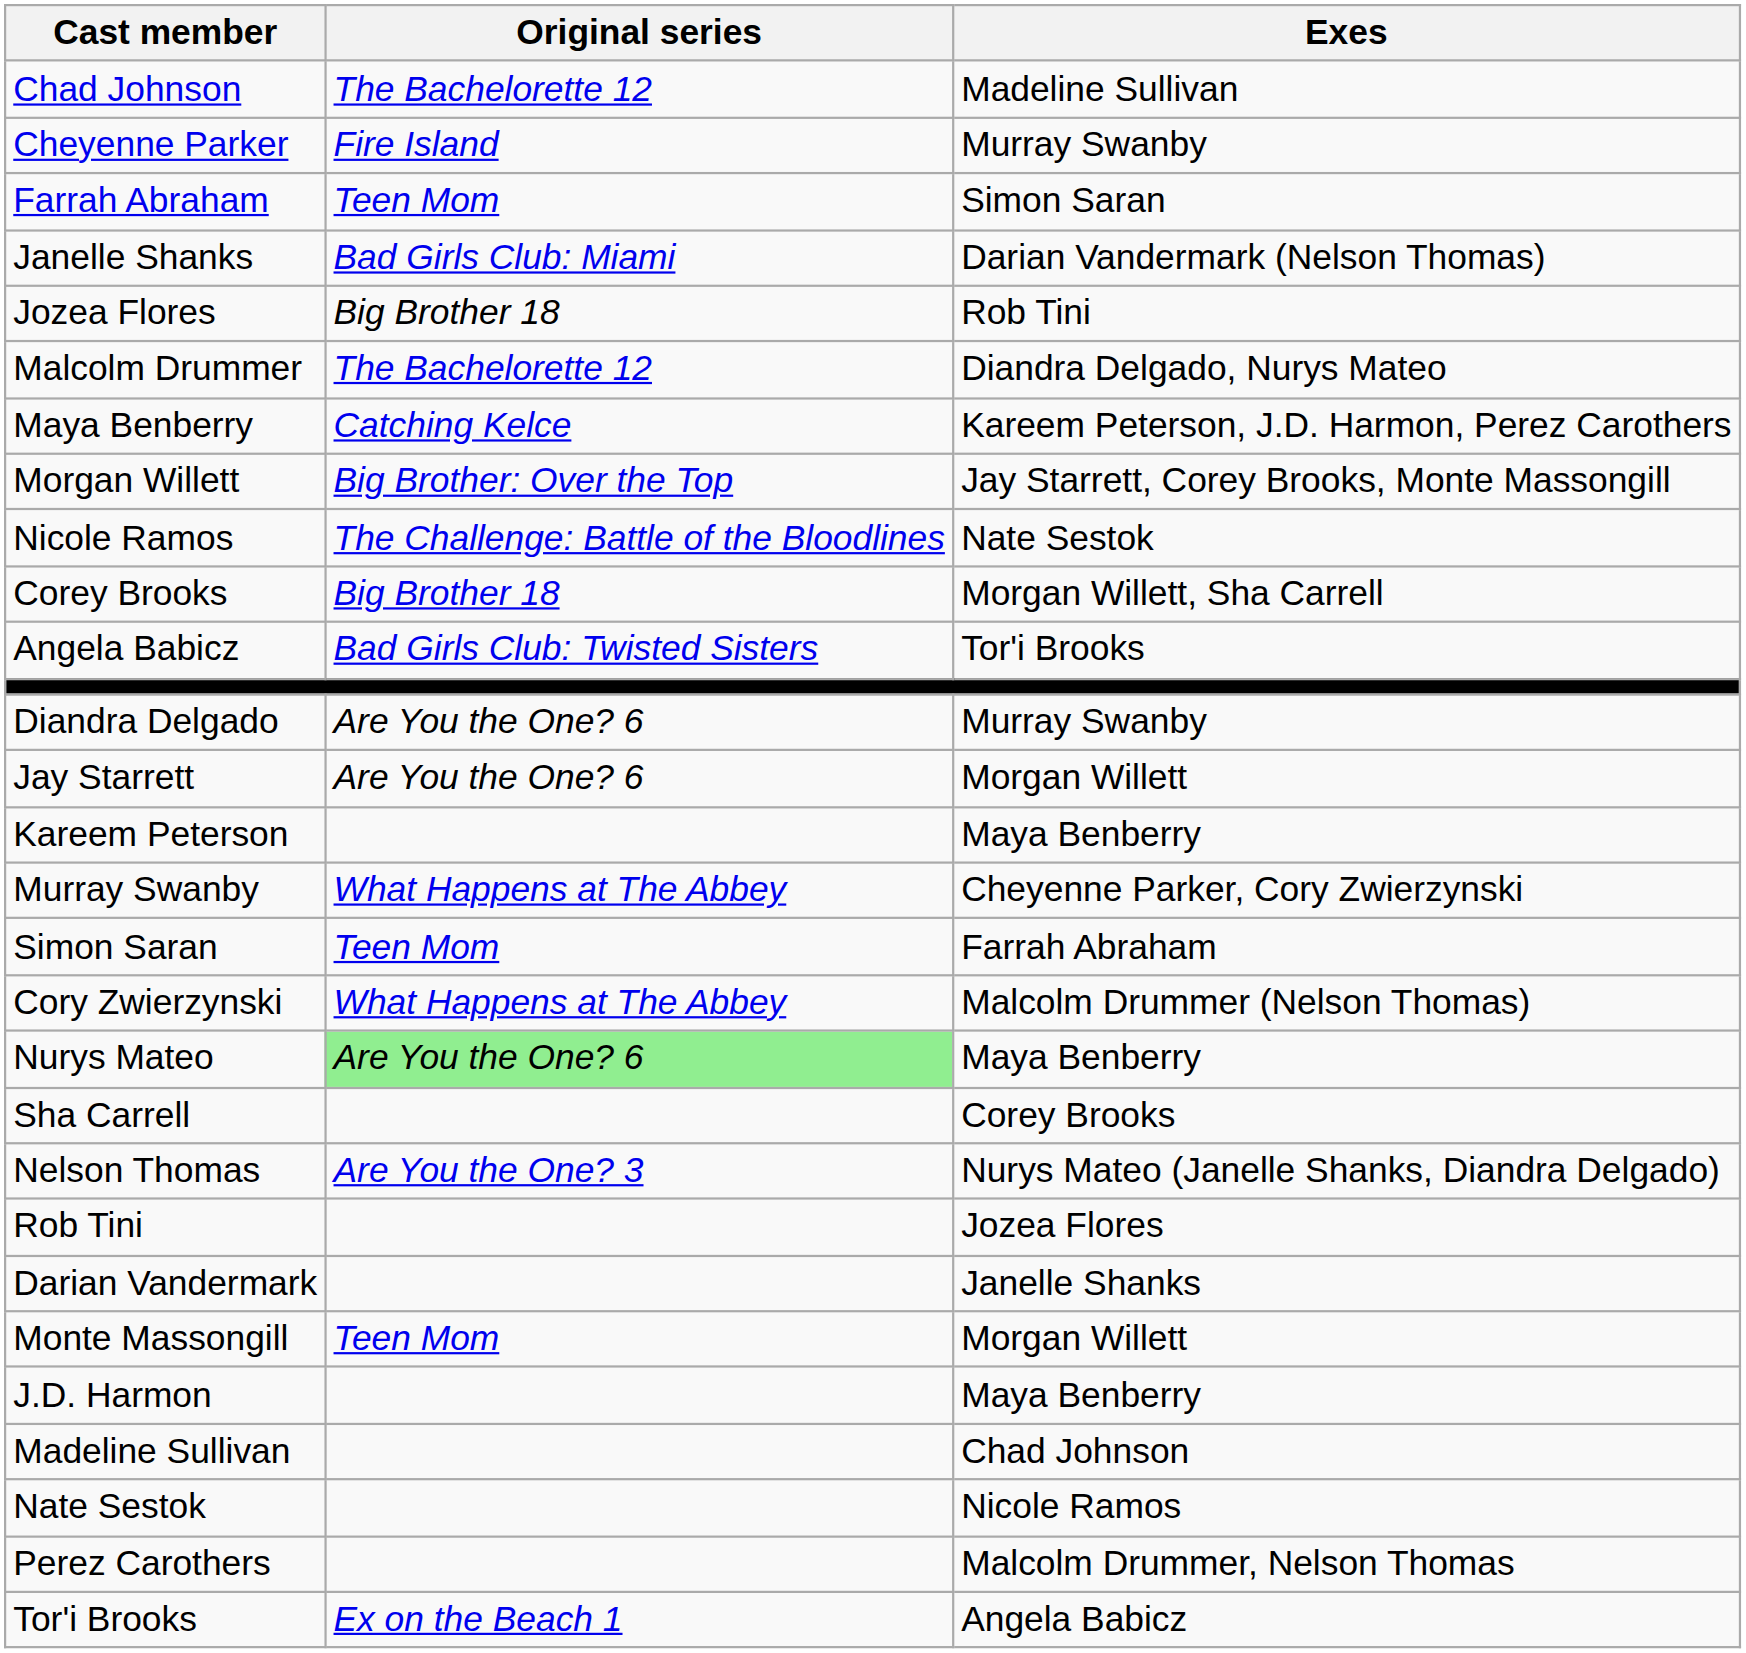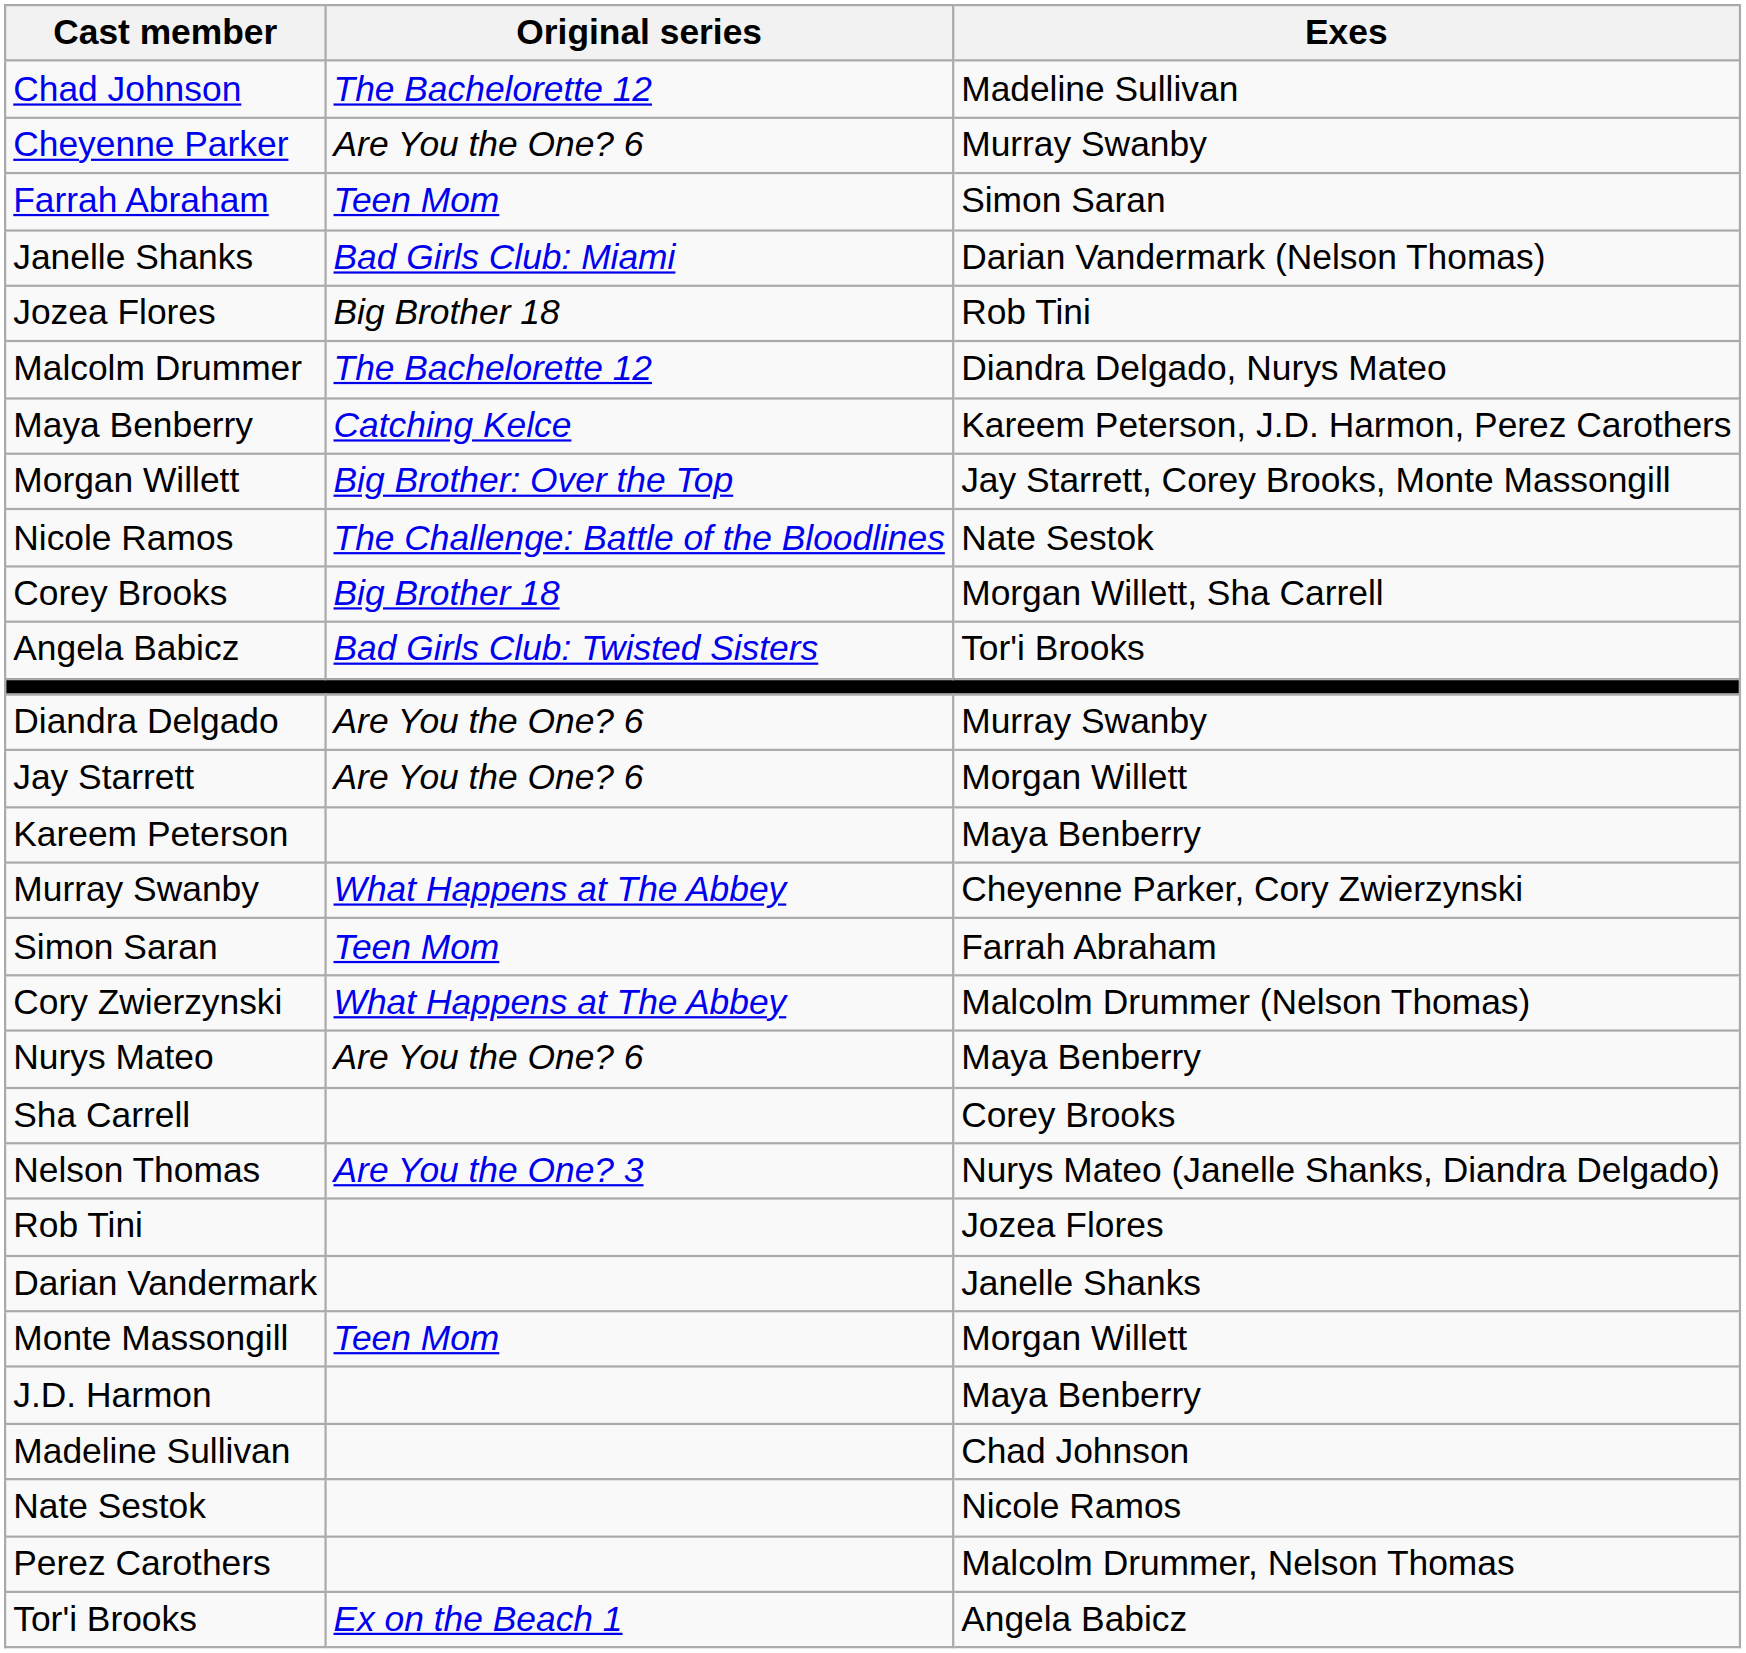 <table class="wikitable sortable">
 <tr>
 <th>Cast member</th>
 <th>Original series</th>
 <th>Exes</th>
 </tr>
 <tr>
 <td><a href='#'>Chad Johnson</a></td>
 <td><a href='#'><em>The Bachelorette 12</em></a></td>
 <td>Madeline Sullivan</td>
 </tr>
 <tr>
 <td><a href='#'>Cheyenne Parker</a></td>
-<td><em><a href='#'>Fire Island</a></em></td>
+<td><em>Are You the One? 6</em></td>
 <td>Murray Swanby</td>
 </tr>
 <tr>
 <td><a href='#'>Farrah Abraham</a></td>
 <td><em><a href='#'>Teen Mom</a></em></td>
 <td>Simon Saran</td>
 </tr>
 <tr>
 <td>Janelle Shanks</td>
 <td><a href='#'><em>Bad Girls Club: Miami</em></a></td>
 <td>Darian Vandermark (Nelson Thomas)</td>
 </tr>
 <tr>
 <td>Jozea Flores</td>
 <td><em>Big Brother 18</em></td>
 <td>Rob Tini</td>
 </tr>
 <tr>
 <td>Malcolm Drummer</td>
 <td><a href='#'><em>The Bachelorette 12</em></a></td>
 <td>Diandra Delgado, Nurys Mateo</td>
 </tr>
 <tr>
 <td>Maya Benberry</td>
 <td><em><a href='#'>Catching Kelce</a></em></td>
 <td nowrap>Kareem Peterson, J.D. Harmon, Perez Carothers</td>
 </tr>
 <tr>
 <td>Morgan Willett</td>
 <td><em><a href='#'>Big Brother: Over the Top</a></em></td>
 <td>Jay Starrett, Corey Brooks, Monte Massongill</td>
 </tr>
 <tr>
 <td>Nicole Ramos</td>
 <td nowrap><em><a href='#'>The Challenge: Battle of the Bloodlines</a></em></td>
 <td>Nate Sestok</td>
 </tr>
 <tr>
 <td>Corey Brooks</td>
 <td><a href='#'><em>Big Brother 18</em></a></td>
 <td>Morgan Willett, Sha Carrell</td>
 </tr>
 <tr>
 <td>Angela Babicz</td>
 <td><a href='#'><em>Bad Girls Club: Twisted Sisters</em></a></td>
 <td>Tor'i Brooks</td>
 </tr>
 <tr>
 <td style="background:#000;" colspan="3"></td>
 </tr>
 <tr>
 <td>Diandra Delgado</td>
 <td><em>Are You the One? 6</em></td>
 <td>Murray Swanby</td>
 </tr>
 <tr>
 <td>Jay Starrett</td>
 <td><em>Are You the One? 6</em></td>
 <td>Morgan Willett</td>
 </tr>
 <tr>
 <td>Kareem Peterson</td>
 <td></td>
 <td>Maya Benberry</td>
 </tr>
 <tr>
 <td>Murray Swanby</td>
 <td><em><a href='#'>What Happens at The Abbey</a></em></td>
 <td>Cheyenne Parker, Cory Zwierzynski</td>
 </tr>
 <tr>
 <td>Simon Saran</td>
 <td><em><a href='#'>Teen Mom</a></em></td>
 <td>Farrah Abraham</td>
 </tr>
 <tr>
 <td>Cory Zwierzynski</td>
 <td><em><a href='#'>What Happens at The Abbey</a></em></td>
 <td>Malcolm Drummer (Nelson Thomas)</td>
 </tr>
 <tr>
 <td>Nurys Mateo</td>
-<td style="background: lightgreen;"><em>Are You the One? 6</em></td>
+<td><em>Are You the One? 6</em></td>
 <td>Maya Benberry</td>
 </tr>
 <tr>
 <td>Sha Carrell</td>
 <td></td>
 <td>Corey Brooks</td>
 </tr>
 <tr>
 <td>Nelson Thomas</td>
 <td><a href='#'><em>Are You the One? 3</em></a></td>
 <td nowrap>Nurys Mateo (Janelle Shanks, Diandra Delgado)</td>
 </tr>
 <tr>
 <td>Rob Tini</td>
 <td></td>
 <td>Jozea Flores</td>
 </tr>
 <tr>
 <td nowrap>Darian Vandermark</td>
 <td></td>
 <td>Janelle Shanks</td>
 </tr>
 <tr>
 <td>Monte Massongill</td>
 <td><em><a href='#'>Teen Mom</a></em></td>
 <td>Morgan Willett</td>
 </tr>
 <tr>
 <td>J.D. Harmon</td>
 <td></td>
 <td>Maya Benberry</td>
 </tr>
 <tr>
 <td>Madeline Sullivan</td>
 <td></td>
 <td>Chad Johnson</td>
 </tr>
 <tr>
 <td>Nate Sestok</td>
 <td></td>
 <td>Nicole Ramos</td>
 </tr>
 <tr>
 <td>Perez Carothers</td>
 <td></td>
 <td>Malcolm Drummer, Nelson Thomas</td>
 </tr>
 <tr>
 <td>Tor'i Brooks</td>
 <td><a href='#'><em>Ex on the Beach 1</em></a></td>
 <td>Angela Babicz</td>
 </tr>
 </table>
